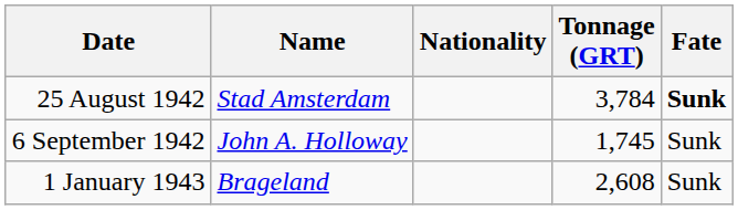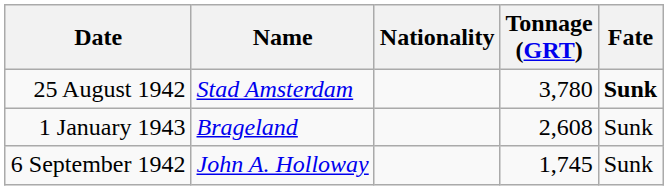 <table class="wikitable sortable" style="margin: 1em auto 1em auto;" style="margin: 1em auto 1em auto;">
 <tr>
 <th>Date</th>
 <th>Name</th>
 <th>Nationality</th>
 <th>Tonnage<br>(<a href='#'>GRT</a>)</th>
 <th>Fate</th>
 </tr>
 <tr>
 <td align="right">25 August 1942</td>
 <td align="left"><a href='#'><em>Stad Amsterdam</em></a></td>
 <td align="left"></td>
-<td align="right">3,784</td>
+<td align="right">3,780</td>
 <td align="left"><strong>Sunk</strong></td>
+</tr>
+<tr>
+<td align="right">1 January 1943</td>
+<td align="left"><a href='#'><em>Brageland</em></a></td>
+<td align="left"></td>
+<td align="right">2,608</td>
+<td align="left">Sunk</td>
 </tr>
 <tr>
 <td align="right">6 September 1942</td>
 <td align="left"><a href='#'><em>John A. Holloway</em></a></td>
 <td align="left"></td>
 <td align="right">1,745</td>
 <td align="left">Sunk</td>
 </tr>
-<tr>
-<td align="right">1 January 1943</td>
-<td align="left"><a href='#'><em>Brageland</em></a></td>
-<td align="left"></td>
-<td align="right">2,608</td>
-<td align="left">Sunk</td>
-</tr>
 </table>
